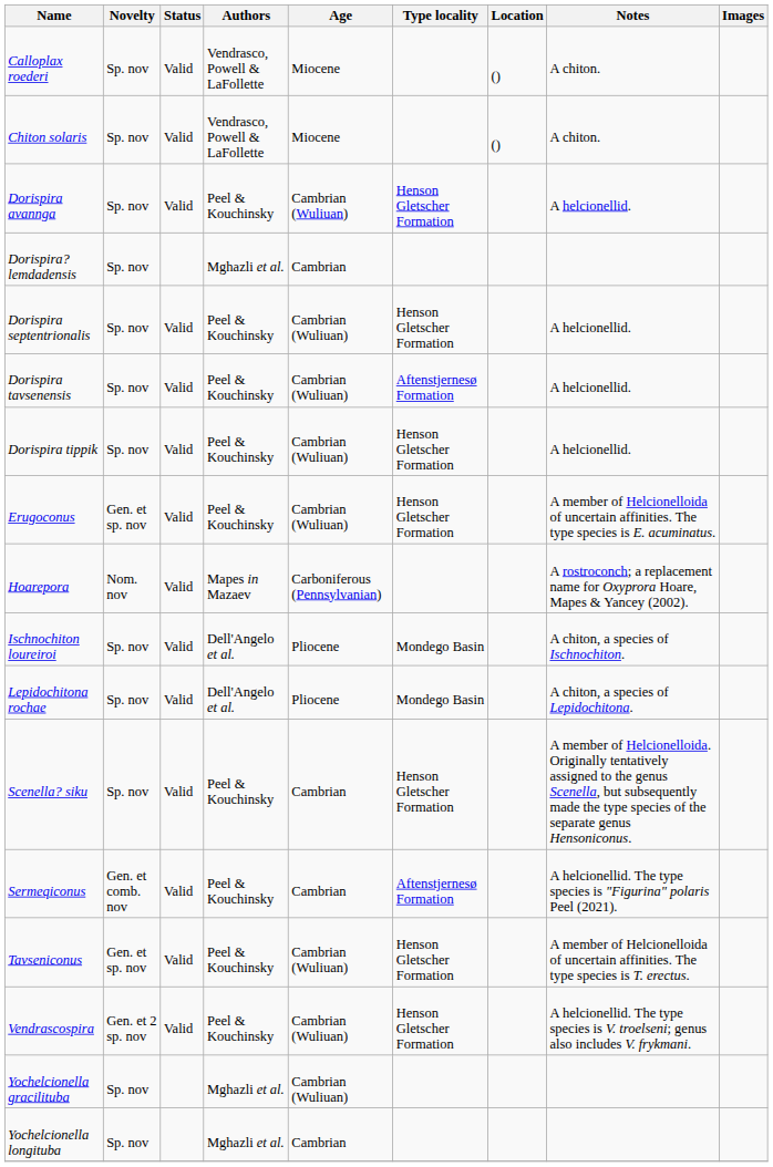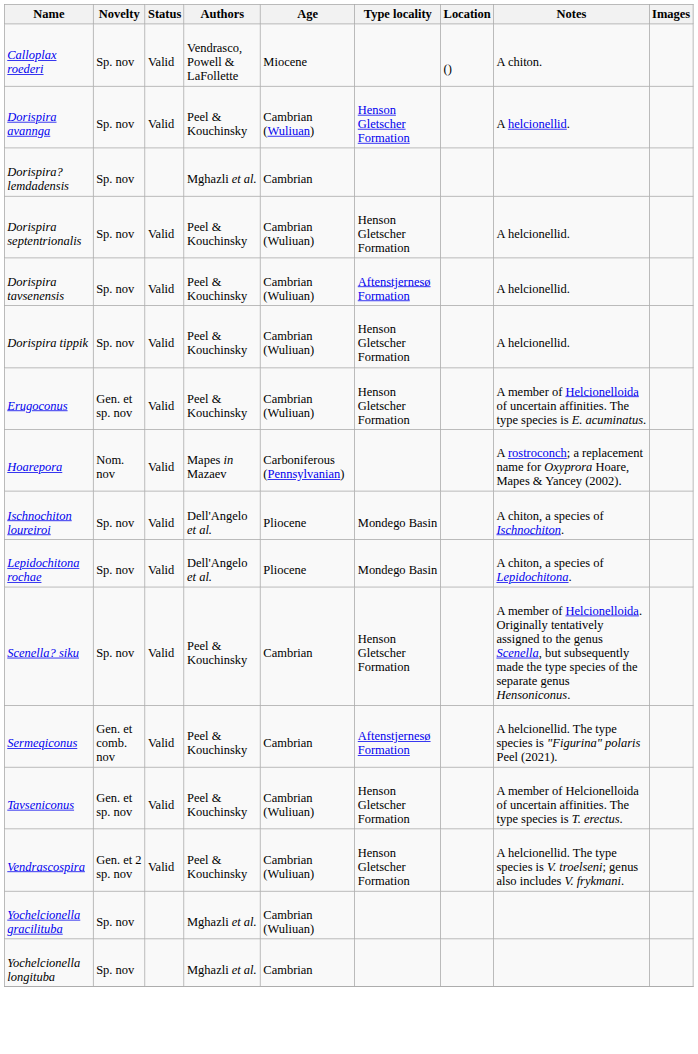 <table class="wikitable sortable" align="center" width="100%">
 <tr>
 <th>Name</th>
 <th>Novelty</th>
 <th>Status</th>
 <th>Authors</th>
 <th>Age</th>
 <th>Type locality</th>
 <th>Location</th>
 <th>Notes</th>
 <th>Images</th>
 </tr>
 <tr>
 <td><br><em><a href='#'>Calloplax roederi</a></em></td>
-<td><br>Sp. nov</td>
-<td><br>Valid</td>
-<td><br>Vendrasco, Powell & LaFollette</td>
-<td><br>Miocene</td>
-<td></td>
-<td><br><br>()</td>
-<td><br>A chiton.</td>
-<td></td>
-</tr>
-<tr>
-<td><br><em><a href='#'>Chiton solaris</a></em></td>
 <td><br>Sp. nov</td>
 <td><br>Valid</td>
 <td><br>Vendrasco, Powell & LaFollette</td>
 <td><br>Miocene</td>
 <td></td>
 <td><br><br>()</td>
 <td><br>A chiton.</td>
 <td></td>
 </tr>
 <tr>
 <td><br><em><a href='#'>Dorispira avannga</a></em></td>
 <td><br>Sp. nov</td>
 <td><br>Valid</td>
 <td><br>Peel & Kouchinsky</td>
 <td><br>Cambrian (<a href='#'>Wuliuan</a>)</td>
 <td><br><a href='#'>Henson Gletscher Formation</a></td>
 <td><br></td>
 <td><br>A <a href='#'>helcionellid</a>.</td>
 <td></td>
 </tr>
 <tr>
 <td><br><em>Dorispira? lemdadensis</em></td>
 <td><br>Sp. nov</td>
 <td></td>
 <td><br>Mghazli <em>et al.</em></td>
 <td><br>Cambrian</td>
 <td></td>
 <td><br></td>
 <td></td>
 <td></td>
 </tr>
 <tr>
 <td><br><em>Dorispira septentrionalis</em></td>
 <td><br>Sp. nov</td>
 <td><br>Valid</td>
 <td><br>Peel & Kouchinsky</td>
 <td><br>Cambrian (Wuliuan)</td>
 <td><br>Henson Gletscher Formation</td>
 <td><br></td>
 <td><br>A helcionellid.</td>
 <td></td>
 </tr>
 <tr>
 <td><br><em>Dorispira tavsenensis</em></td>
 <td><br>Sp. nov</td>
 <td><br>Valid</td>
 <td><br>Peel & Kouchinsky</td>
 <td><br>Cambrian (Wuliuan)</td>
 <td><br><a href='#'>Aftenstjernesø Formation</a></td>
 <td><br></td>
 <td><br>A helcionellid.</td>
 <td></td>
 </tr>
 <tr>
 <td><br><em>Dorispira tippik</em></td>
 <td><br>Sp. nov</td>
 <td><br>Valid</td>
 <td><br>Peel & Kouchinsky</td>
 <td><br>Cambrian (Wuliuan)</td>
 <td><br>Henson Gletscher Formation</td>
 <td><br></td>
 <td><br>A helcionellid.</td>
 <td></td>
 </tr>
 <tr>
 <td><br><em><a href='#'>Erugoconus</a></em></td>
 <td><br>Gen. et sp. nov</td>
 <td><br>Valid</td>
 <td><br>Peel & Kouchinsky</td>
 <td><br>Cambrian (Wuliuan)</td>
 <td><br>Henson Gletscher Formation</td>
 <td><br></td>
 <td><br>A member of <a href='#'>Helcionelloida</a> of uncertain affinities. The type species is <em>E. acuminatus</em>.</td>
 <td></td>
 </tr>
 <tr>
 <td><br><em><a href='#'>Hoarepora</a></em></td>
 <td><br>Nom. nov</td>
 <td><br>Valid</td>
 <td><br>Mapes <em>in</em> Mazaev</td>
 <td><br>Carboniferous (<a href='#'>Pennsylvanian</a>)</td>
 <td></td>
 <td><br></td>
 <td><br>A <a href='#'>rostroconch</a>; a replacement name for <em>Oxyprora</em> Hoare, Mapes & Yancey (2002).</td>
 <td></td>
 </tr>
 <tr>
 <td><br><em><a href='#'>Ischnochiton loureiroi</a></em></td>
 <td><br>Sp. nov</td>
 <td><br>Valid</td>
 <td><br>Dell'Angelo <em>et al.</em></td>
 <td><br>Pliocene</td>
 <td><br>Mondego Basin</td>
 <td><br></td>
 <td><br>A chiton, a species of <em><a href='#'>Ischnochiton</a></em>.</td>
 <td></td>
 </tr>
 <tr>
 <td><br><em><a href='#'>Lepidochitona rochae</a></em></td>
 <td><br>Sp. nov</td>
 <td><br>Valid</td>
 <td><br>Dell'Angelo <em>et al.</em></td>
 <td><br>Pliocene</td>
 <td><br>Mondego Basin</td>
 <td><br></td>
 <td><br>A chiton, a species of <em><a href='#'>Lepidochitona</a></em>.</td>
 <td></td>
 </tr>
 <tr>
 <td><br><em><a href='#'>Scenella? siku</a></em></td>
 <td><br>Sp. nov</td>
 <td><br>Valid</td>
 <td><br>Peel & Kouchinsky</td>
 <td><br>Cambrian</td>
 <td><br>Henson Gletscher Formation</td>
 <td><br></td>
 <td><br>A member of <a href='#'>Helcionelloida</a>. Originally tentatively assigned to the genus <em><a href='#'>Scenella</a></em>, but subsequently made the type species of the separate genus <em>Hensoniconus</em>.</td>
 <td></td>
 </tr>
 <tr>
 <td><br><em><a href='#'>Sermeqiconus</a></em></td>
 <td><br>Gen. et comb. nov</td>
 <td><br>Valid</td>
 <td><br>Peel & Kouchinsky</td>
 <td><br>Cambrian</td>
 <td><br><a href='#'>Aftenstjernesø Formation</a></td>
 <td><br></td>
 <td><br>A helcionellid. The type species is <em>"Figurina" polaris</em> Peel (2021).</td>
 <td></td>
 </tr>
 <tr>
 <td><br><em><a href='#'>Tavseniconus</a></em></td>
 <td><br>Gen. et sp. nov</td>
 <td><br>Valid</td>
 <td><br>Peel & Kouchinsky</td>
 <td><br>Cambrian (Wuliuan)</td>
 <td><br>Henson Gletscher Formation</td>
 <td><br></td>
 <td><br>A member of Helcionelloida of uncertain affinities. The type species is <em>T. erectus</em>.</td>
 <td></td>
 </tr>
 <tr>
 <td><br><em><a href='#'>Vendrascospira</a></em></td>
 <td><br>Gen. et 2 sp. nov</td>
 <td><br>Valid</td>
 <td><br>Peel & Kouchinsky</td>
 <td><br>Cambrian (Wuliuan)</td>
 <td><br>Henson Gletscher Formation</td>
 <td><br></td>
 <td><br>A helcionellid. The type species is <em>V. troelseni</em>; genus also includes <em>V. frykmani</em>.</td>
 <td></td>
 </tr>
 <tr>
 <td><br><em><a href='#'>Yochelcionella gracilituba</a></em></td>
 <td><br>Sp. nov</td>
 <td></td>
 <td><br>Mghazli <em>et al.</em></td>
 <td><br>Cambrian (Wuliuan)</td>
 <td></td>
 <td><br></td>
 <td></td>
 <td></td>
 </tr>
 <tr>
 <td><br><em>Yochelcionella longituba</em></td>
 <td><br>Sp. nov</td>
 <td></td>
 <td><br>Mghazli <em>et al.</em></td>
 <td><br>Cambrian</td>
 <td></td>
 <td><br></td>
 <td></td>
 <td></td>
 </tr>
 <tr>
 </tr>
 </table>
